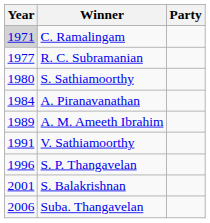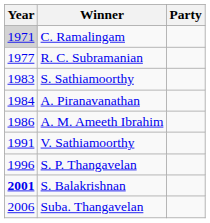 <table class="wikitable sortable">
 <tr>
 <th>Year</th>
 <th>Winner</th>
 <th colspan="2">Party</th>
 </tr>
 <tr>
 <td style="background: lightgrey;"><a href='#'>1971</a></td>
 <td><a href='#'>C. Ramalingam</a></td>
 <td></td>
 </tr>
 <tr>
 <td><a href='#'>1977</a></td>
 <td><a href='#'>R. C. Subramanian</a></td>
 <td></td>
 </tr>
 <tr>
-<td><a href='#'>1980</a></td>
+<td><a href='#'>1983</a></td>
 <td><a href='#'>S. Sathiamoorthy</a></td>
 <td></td>
 </tr>
 <tr>
 <td><a href='#'>1984</a></td>
 <td><a href='#'>A. Piranavanathan</a></td>
 <td></td>
 </tr>
 <tr>
-<td><a href='#'>1989</a></td>
+<td><a href='#'>1986</a></td>
 <td><a href='#'>A. M. Ameeth Ibrahim</a></td>
 <td></td>
 </tr>
 <tr>
 <td><a href='#'>1991</a></td>
 <td><a href='#'>V. Sathiamoorthy</a></td>
 <td></td>
 </tr>
 <tr>
 <td><a href='#'>1996</a></td>
 <td><a href='#'>S. P. Thangavelan</a></td>
 <td></td>
 </tr>
 <tr>
-<td><a href='#'>2001</a></td>
+<td><strong><a href='#'>2001</a></strong></td>
 <td><a href='#'>S. Balakrishnan</a></td>
 <td></td>
 </tr>
 <tr>
 <td><a href='#'>2006</a></td>
 <td><a href='#'>Suba. Thangavelan</a></td>
 <td></td>
 </tr>
 </table>
